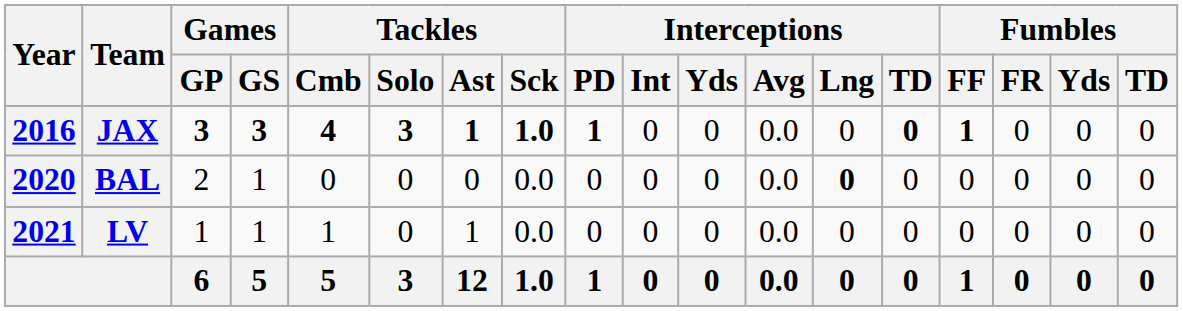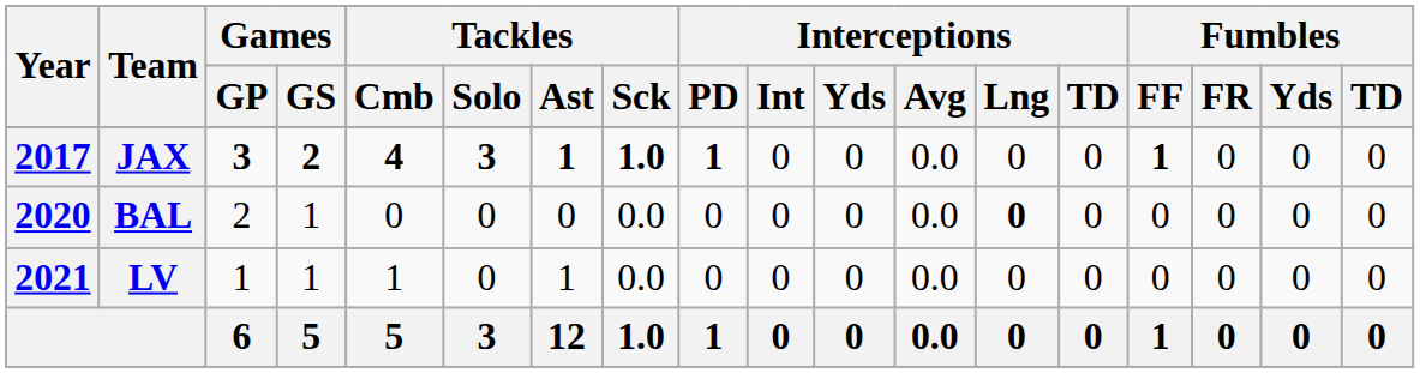 <table class=wikitable style="text-align:center;">
 <tr>
 <th rowspan="2">Year</th>
 <th rowspan="2">Team</th>
 <th colspan="2">Games</th>
 <th colspan="4">Tackles</th>
 <th colspan="6">Interceptions</th>
 <th colspan="4">Fumbles</th>
 </tr>
 <tr>
 <th>GP</th>
 <th>GS</th>
 <th>Cmb</th>
 <th>Solo</th>
 <th>Ast</th>
 <th>Sck</th>
 <th>PD</th>
 <th>Int</th>
 <th>Yds</th>
 <th>Avg</th>
 <th>Lng</th>
 <th>TD</th>
 <th>FF</th>
 <th>FR</th>
 <th>Yds</th>
 <th>TD</th>
 </tr>
 <tr>
-<th><a href='#'>2016</a></th>
+<th><a href='#'>2017</a></th>
 <th><a href='#'>JAX</a></th>
 <td><strong>3</strong></td>
-<td><strong>3</strong></td>
+<td><strong>2</strong></td>
 <td><strong>4</strong></td>
 <td><strong>3</strong></td>
 <td><strong>1</strong></td>
 <td><strong>1.0</strong></td>
 <td><strong>1</strong></td>
 <td>0</td>
 <td>0</td>
 <td>0.0</td>
 <td>0</td>
-<td><strong>0</strong></td>
+<td>0</td>
 <td><strong>1</strong></td>
 <td>0</td>
 <td>0</td>
 <td>0</td>
 </tr>
 <tr>
 <th><a href='#'>2020</a></th>
 <th><a href='#'>BAL</a></th>
 <td>2</td>
 <td>1</td>
 <td>0</td>
 <td>0</td>
 <td>0</td>
 <td>0.0</td>
 <td>0</td>
 <td>0</td>
 <td>0</td>
 <td>0.0</td>
 <td><strong>0</strong></td>
 <td>0</td>
 <td>0</td>
 <td>0</td>
 <td>0</td>
 <td>0</td>
 </tr>
 <tr>
 <th><a href='#'>2021</a></th>
 <th><a href='#'>LV</a></th>
 <td>1</td>
 <td>1</td>
 <td>1</td>
 <td>0</td>
 <td>1</td>
 <td>0.0</td>
 <td>0</td>
 <td>0</td>
 <td>0</td>
 <td>0.0</td>
 <td>0</td>
 <td>0</td>
 <td>0</td>
 <td>0</td>
 <td>0</td>
 <td>0</td>
 </tr>
 <tr>
 <th colspan="2"></th>
 <th>6</th>
 <th>5</th>
 <th>5</th>
 <th>3</th>
 <th>12</th>
 <th>1.0</th>
 <th>1</th>
 <th>0</th>
 <th>0</th>
 <th>0.0</th>
 <th>0</th>
 <th>0</th>
 <th>1</th>
 <th>0</th>
 <th>0</th>
 <th>0</th>
 </tr>
 </table>
